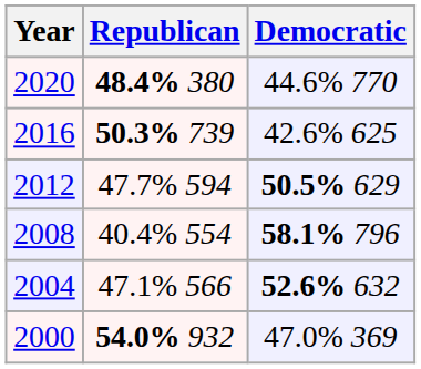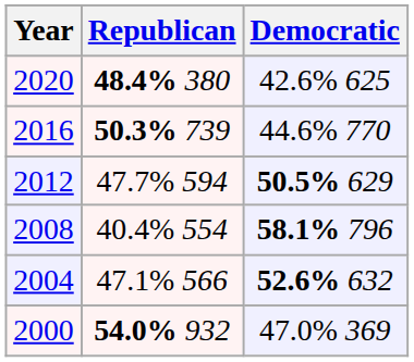 <table class="wikitable"  style="float:right; font-size:90%;">
 <tr style="background:lightgrey;">
 <th>Year</th>
 <th><a href='#'>Republican</a></th>
 <th><a href='#'>Democratic</a></th>
 </tr>
 <tr>
 <td style="text-align:center; background:#fff3f3;"><a href='#'>2020</a></td>
 <td style="text-align:center; background:#fff3f3;"><strong>48.4%</strong> <em>380</em></td>
-<td style="text-align:center; background:#f0f0ff;">44.6% <em>770</em></td>
+<td style="text-align:center; background:#f0f0ff;">42.6% <em>625</em></td>
 </tr>
 <tr>
 <td style="text-align:center; background:#fff3f3;"><a href='#'>2016</a></td>
 <td style="text-align:center; background:#fff3f3;"><strong>50.3%</strong> <em>739</em></td>
-<td style="text-align:center; background:#f0f0ff;">42.6% <em>625</em></td>
+<td style="text-align:center; background:#f0f0ff;">44.6% <em>770</em></td>
 </tr>
 <tr>
 <td style="text-align:center; background:#f0f0ff;"><a href='#'>2012</a></td>
 <td style="text-align:center; background:#fff3f3;">47.7% <em>594</em></td>
 <td style="text-align:center; background:#f0f0ff;"><strong>50.5%</strong> <em>629</em></td>
 </tr>
 <tr>
 <td style="text-align:center; background:#f0f0ff;"><a href='#'>2008</a></td>
 <td style="text-align:center; background:#fff3f3;">40.4% <em>554</em></td>
 <td style="text-align:center; background:#f0f0ff;"><strong>58.1%</strong> <em>796</em></td>
 </tr>
 <tr>
 <td style="text-align:center; background:#f0f0ff;"><a href='#'>2004</a></td>
 <td style="text-align:center; background:#fff3f3;">47.1% <em>566</em></td>
 <td style="text-align:center; background:#f0f0ff;"><strong>52.6%</strong> <em>632</em></td>
 </tr>
 <tr>
 <td style="text-align:center; background:#fff3f3;"><a href='#'>2000</a></td>
 <td style="text-align:center; background:#fff3f3;"><strong>54.0%</strong> <em>932</em></td>
 <td style="text-align:center; background:#f0f0ff;">47.0% <em>369</em></td>
 </tr>
 </table>
